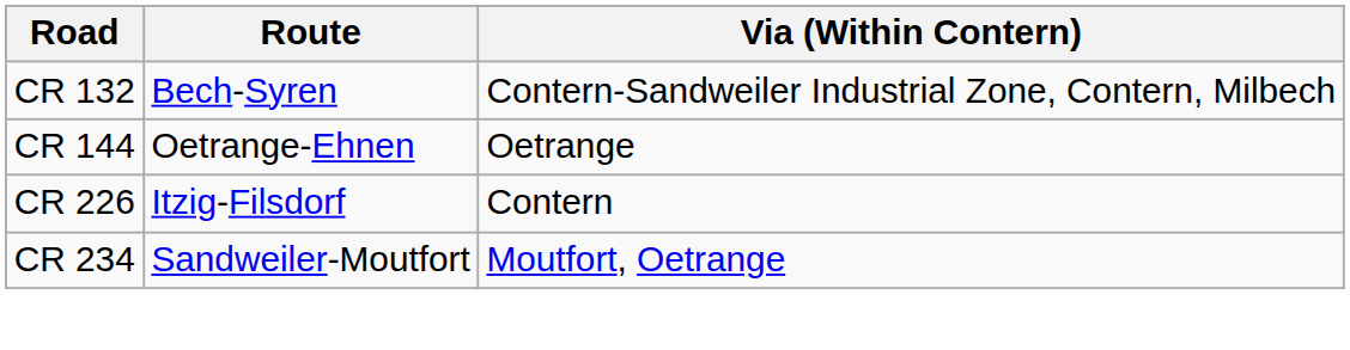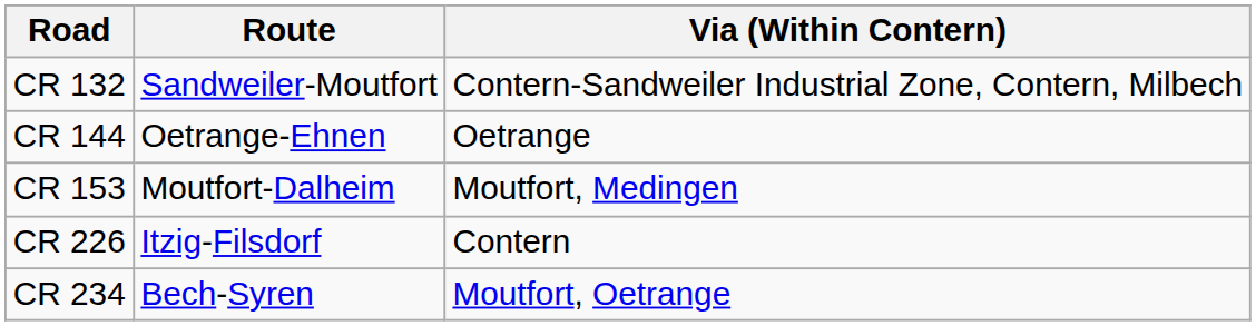 <table class="wikitable">
 <tr>
 <th>Road</th>
 <th>Route</th>
 <th>Via (Within Contern)</th>
 </tr>
 <tr>
 <td>CR 132</td>
-<td><a href='#'>Bech</a>-<a href='#'>Syren</a></td>
+<td><a href='#'>Sandweiler</a>-Moutfort</td>
 <td>Contern-Sandweiler Industrial Zone, Contern, Milbech</td>
 </tr>
 <tr>
 <td>CR 144</td>
 <td>Oetrange-<a href='#'>Ehnen</a></td>
 <td>Oetrange</td>
 </tr>
 <tr>
+<td>CR 153</td>
+<td>Moutfort-<a href='#'>Dalheim</a></td>
+<td>Moutfort, <a href='#'>Medingen</a></td>
+</tr>
+<tr>
 <td>CR 226</td>
 <td><a href='#'>Itzig</a>-<a href='#'>Filsdorf</a></td>
 <td>Contern</td>
 </tr>
 <tr>
 <td>CR 234</td>
-<td><a href='#'>Sandweiler</a>-Moutfort</td>
+<td><a href='#'>Bech</a>-<a href='#'>Syren</a></td>
 <td><a href='#'>Moutfort</a>, <a href='#'>Oetrange</a></td>
 </tr>
 </table>
